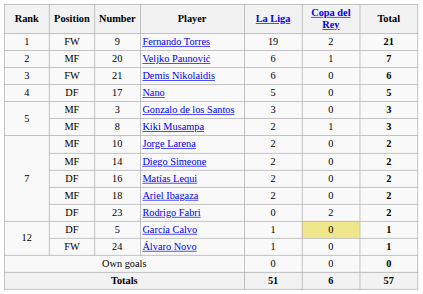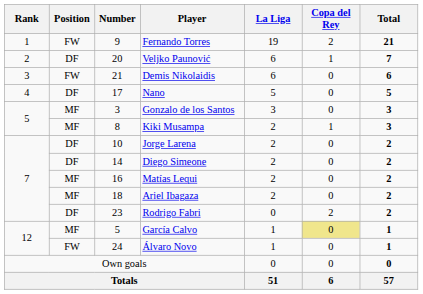 <table class="wikitable" style="font-size: 95%; text-align: center">
 <tr>
 <th width=60>Rank</th>
 <th width=60>Position</th>
 <th width=60>Number</th>
 <th width=150>Player</th>
 <th width=80><a href='#'>La Liga</a></th>
 <th width=80><a href='#'>Copa del Rey</a></th>
 <th width=80><strong>Total</strong></th>
 </tr>
 <tr>
 <td>1</td>
 <td>FW</td>
 <td>9</td>
 <td align=left> <a href='#'>Fernando Torres</a></td>
 <td>19</td>
 <td>2</td>
 <td><strong>21</strong></td>
 </tr>
 <tr>
 <td>2</td>
-<td>MF</td>
+<td>DF</td>
 <td>20</td>
 <td align=left> <a href='#'>Veljko Paunović</a></td>
 <td>6</td>
 <td>1</td>
 <td><strong>7</strong></td>
 </tr>
 <tr>
 <td>3</td>
 <td>FW</td>
 <td>21</td>
 <td align=left> <a href='#'>Demis Nikolaidis</a></td>
 <td>6</td>
 <td>0</td>
 <td><strong>6</strong></td>
 </tr>
 <tr>
 <td>4</td>
 <td>DF</td>
 <td>17</td>
 <td align=left> <a href='#'>Nano</a></td>
 <td>5</td>
 <td>0</td>
 <td><strong>5</strong></td>
 </tr>
 <tr>
 <td rowspan=2>5</td>
 <td>MF</td>
 <td>3</td>
 <td align=left> <a href='#'>Gonzalo de los Santos</a></td>
 <td>3</td>
 <td>0</td>
 <td><strong>3</strong></td>
 </tr>
 <tr>
 <td>MF</td>
 <td>8</td>
 <td align=left> <a href='#'>Kiki Musampa</a></td>
 <td>2</td>
 <td>1</td>
 <td><strong>3</strong></td>
 </tr>
 <tr>
 <td rowspan=5>7</td>
-<td>MF</td>
+<td>DF</td>
 <td>10</td>
 <td align=left> <a href='#'>Jorge Larena</a></td>
 <td>2</td>
 <td>0</td>
 <td><strong>2</strong></td>
 </tr>
 <tr>
-<td>MF</td>
+<td>DF</td>
 <td>14</td>
 <td align=left> <a href='#'>Diego Simeone</a></td>
 <td>2</td>
 <td>0</td>
 <td><strong>2</strong></td>
 </tr>
 <tr>
-<td>DF</td>
+<td>MF</td>
 <td>16</td>
 <td align=left> <a href='#'>Matías Lequi</a></td>
 <td>2</td>
 <td>0</td>
 <td><strong>2</strong></td>
 </tr>
 <tr>
 <td>MF</td>
 <td>18</td>
 <td align=left> <a href='#'>Ariel Ibagaza</a></td>
 <td>2</td>
 <td>0</td>
 <td><strong>2</strong></td>
 </tr>
 <tr>
 <td>DF</td>
 <td>23</td>
 <td align=left> <a href='#'>Rodrigo Fabri</a></td>
 <td>0</td>
 <td>2</td>
 <td><strong>2</strong></td>
 </tr>
 <tr>
 <td rowspan=2>12</td>
-<td>DF</td>
+<td>MF</td>
 <td>5</td>
 <td align=left> <a href='#'>García Calvo</a></td>
 <td>1</td>
 <td style="background: khaki;">0</td>
 <td><strong>1</strong></td>
 </tr>
 <tr>
 <td>FW</td>
 <td>24</td>
 <td align=left> <a href='#'>Álvaro Novo</a></td>
 <td>1</td>
 <td>0</td>
 <td><strong>1</strong></td>
 </tr>
 <tr>
 <td colspan=4>Own goals</td>
 <td>0</td>
 <td>0</td>
 <td><strong>0</strong></td>
 </tr>
 <tr>
 <th colspan=4>Totals</th>
 <th>51</th>
 <th>6</th>
 <th>57</th>
 </tr>
 </table>
